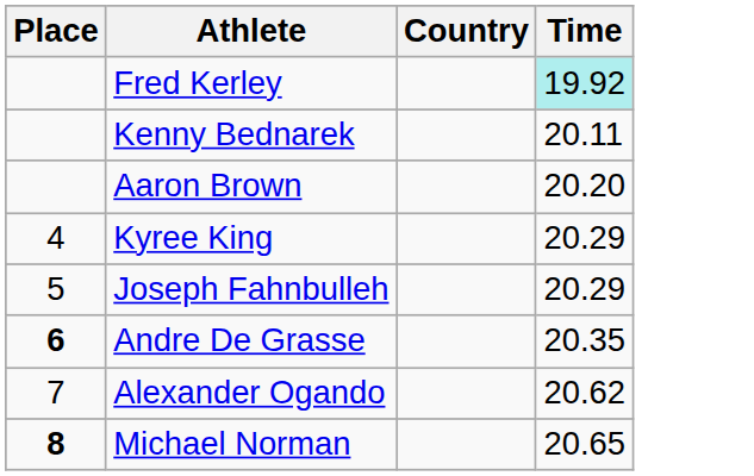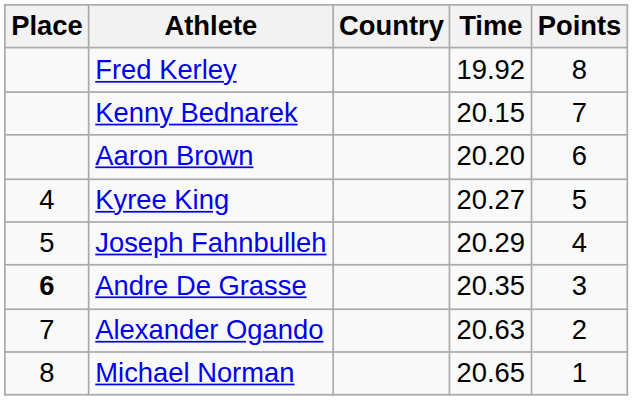 <table class="wikitable">
 <tr>
 <th>Place</th>
 <th>Athlete</th>
 <th>Country</th>
 <th>Time</th>
+<th>Points</th>
 </tr>
 <tr>
 <td align=center></td>
 <td><a href='#'>Fred Kerley</a></td>
 <td></td>
-<td style="background: paleturquoise;">19.92</td>
+<td>19.92</td>
+<td align=center>8</td>
 </tr>
 <tr>
 <td align=center></td>
 <td><a href='#'>Kenny Bednarek</a></td>
 <td></td>
-<td>20.11</td>
+<td>20.15</td>
+<td align=center>7</td>
 </tr>
 <tr>
 <td align=center></td>
 <td><a href='#'>Aaron Brown</a></td>
 <td></td>
 <td>20.20</td>
+<td align=center>6</td>
 </tr>
 <tr>
 <td align=center>4</td>
 <td><a href='#'>Kyree King</a></td>
 <td></td>
-<td>20.29</td>
+<td>20.27</td>
+<td align=center>5</td>
 </tr>
 <tr>
 <td align=center>5</td>
 <td><a href='#'>Joseph Fahnbulleh</a></td>
 <td></td>
 <td>20.29</td>
+<td align=center>4</td>
 </tr>
 <tr>
 <td align=center><strong>6</strong></td>
 <td><a href='#'>Andre De Grasse</a></td>
 <td></td>
 <td>20.35</td>
+<td align=center>3</td>
 </tr>
 <tr>
 <td align=center>7</td>
 <td><a href='#'>Alexander Ogando</a></td>
 <td></td>
-<td>20.62</td>
+<td>20.63</td>
+<td align=center>2</td>
 </tr>
 <tr>
-<td align=center><strong>8</strong></td>
+<td align=center>8</td>
 <td><a href='#'>Michael Norman</a></td>
 <td></td>
 <td>20.65</td>
+<td align=center>1</td>
 </tr>
 </table>
